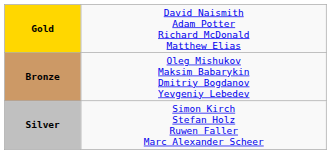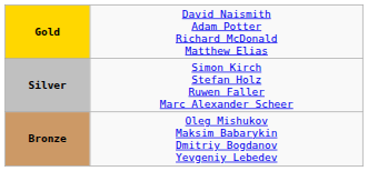 <table class="wikitable" style="text-align:center; " width="35%">
 <tr>
 <td bgcolor="gold"><strong>Gold</strong></td>
 <td><a href='#'>David Naismith</a><br><a href='#'>Adam Potter</a><br><a href='#'>Richard McDonald</a><br><a href='#'>Matthew Elias</a><br>  <small><em></em></small></td>
 </tr>
 <tr>
+<td bgcolor="silver"><strong>Silver</strong></td>
+<td><a href='#'>Simon Kirch</a><br><a href='#'>Stefan Holz</a><br><a href='#'>Ruwen Faller</a><br><a href='#'>Marc Alexander Scheer</a><br>  <small><em></em></small></td>
+</tr>
+<tr>
 <td bgcolor="CC9966"><strong>Bronze</strong></td>
 <td><a href='#'>Oleg Mishukov</a><br><a href='#'>Maksim Babarykin</a><br><a href='#'>Dmitriy Bogdanov</a><br><a href='#'>Yevgeniy Lebedev</a><br>  <small><em></em></small></td>
 </tr>
-<tr>
-<td bgcolor="silver"><strong>Silver</strong></td>
-<td><a href='#'>Simon Kirch</a><br><a href='#'>Stefan Holz</a><br><a href='#'>Ruwen Faller</a><br><a href='#'>Marc Alexander Scheer</a><br>  <small><em></em></small></td>
-</tr>
 </table>
